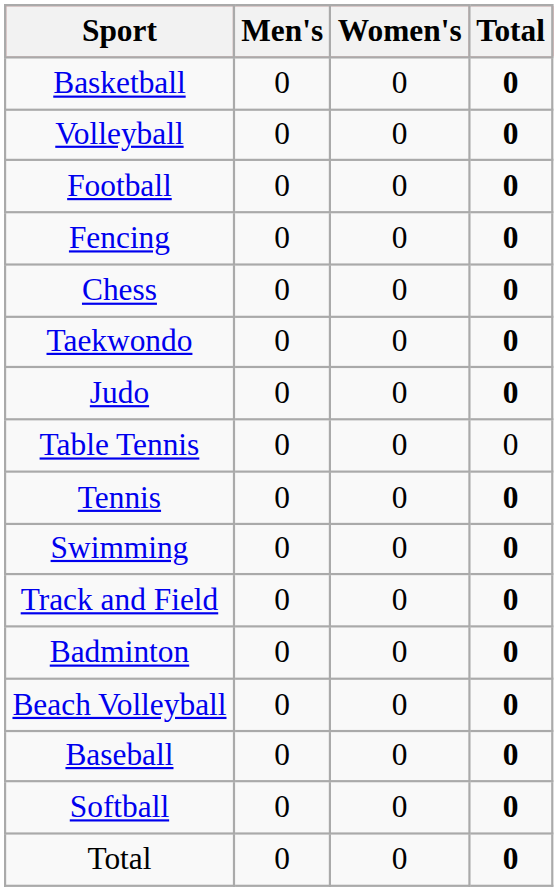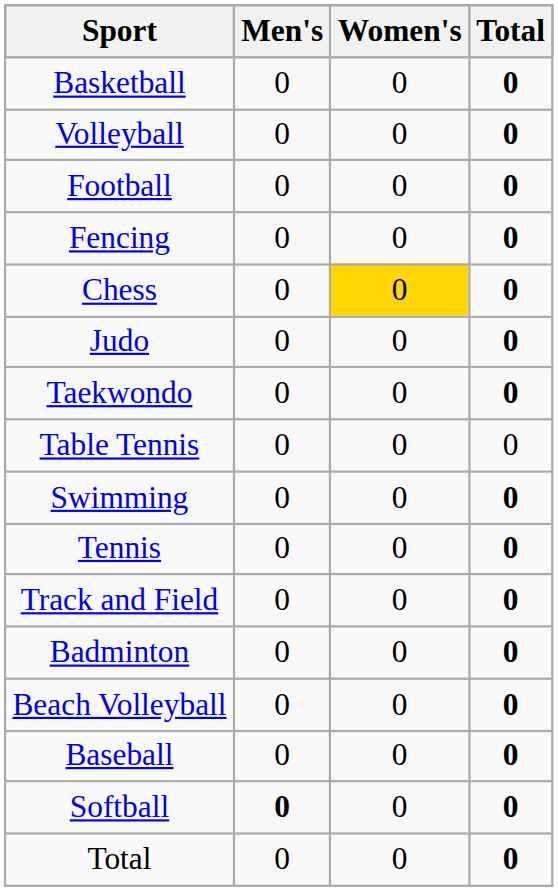 <table class="wikitable" style="text-align: center; font-size:90%; text-align:center">
 <tr bgcolor="#830303">
 <th>Sport</th>
 <th>Men's</th>
 <th>Women's</th>
 <th>Total</th>
 </tr>
 <tr>
 <td> <a href='#'>Basketball</a></td>
 <td align="center">0</td>
 <td align="center">0</td>
 <td align="center"><strong>0</strong></td>
 </tr>
 <tr>
 <td> <a href='#'>Volleyball</a></td>
 <td align="center">0</td>
 <td align="center">0</td>
 <td align="center"><strong>0</strong></td>
 </tr>
 <tr>
 <td> <a href='#'>Football</a></td>
 <td align="center">0</td>
 <td align="center">0</td>
 <td align="center"><strong>0</strong></td>
 </tr>
 <tr>
 <td> <a href='#'>Fencing</a></td>
 <td align="center">0</td>
 <td align="center">0</td>
 <td align="center"><strong>0</strong></td>
 </tr>
 <tr>
 <td> <a href='#'>Chess</a></td>
 <td align="center">0</td>
+<td align="center" style="background: gold;">0</td>
+<td align="center"><strong>0</strong></td>
+</tr>
+<tr>
+<td> <a href='#'>Judo</a></td>
+<td align="center">0</td>
 <td align="center">0</td>
 <td align="center"><strong>0</strong></td>
 </tr>
 <tr>
 <td> <a href='#'>Taekwondo</a></td>
-<td align="center">0</td>
-<td align="center">0</td>
-<td align="center"><strong>0</strong></td>
-</tr>
-<tr>
-<td> <a href='#'>Judo</a></td>
 <td align="center">0</td>
 <td align="center">0</td>
 <td align="center"><strong>0</strong></td>
 </tr>
 <tr>
 <td> <a href='#'>Table Tennis</a></td>
 <td align="center">0</td>
 <td align="center">0</td>
 <td align="center">0</td>
 </tr>
 <tr>
-<td> <a href='#'>Tennis</a></td>
+<td> <a href='#'>Swimming</a></td>
 <td align="center">0</td>
 <td align="center">0</td>
 <td align="center"><strong>0</strong></td>
 </tr>
 <tr>
-<td> <a href='#'>Swimming</a></td>
+<td> <a href='#'>Tennis</a></td>
 <td align="center">0</td>
 <td align="center">0</td>
 <td align="center"><strong>0</strong></td>
 </tr>
 <tr>
 <td> <a href='#'>Track and Field</a></td>
 <td align="center">0</td>
 <td align="center">0</td>
 <td align="center"><strong>0</strong></td>
 </tr>
 <tr>
 <td> <a href='#'>Badminton</a></td>
 <td align="center">0</td>
 <td align="center">0</td>
 <td align="center"><strong>0</strong></td>
 </tr>
 <tr>
 <td> <a href='#'>Beach Volleyball</a></td>
 <td align="center">0</td>
 <td align="center">0</td>
 <td align="center"><strong>0</strong></td>
 </tr>
 <tr>
 <td> <a href='#'>Baseball</a></td>
 <td align="center">0</td>
 <td align="center">0</td>
 <td align="center"><strong>0</strong></td>
 </tr>
 <tr>
 <td> <a href='#'>Softball</a></td>
-<td align="center">0</td>
+<td align="center"><strong>0</strong></td>
 <td align="center">0</td>
 <td align="center"><strong>0</strong></td>
 </tr>
 <tr>
 <td>Total</td>
 <td align="center">0</td>
 <td align="center">0</td>
 <td align="center"><strong>0</strong></td>
 </tr>
 </table>
